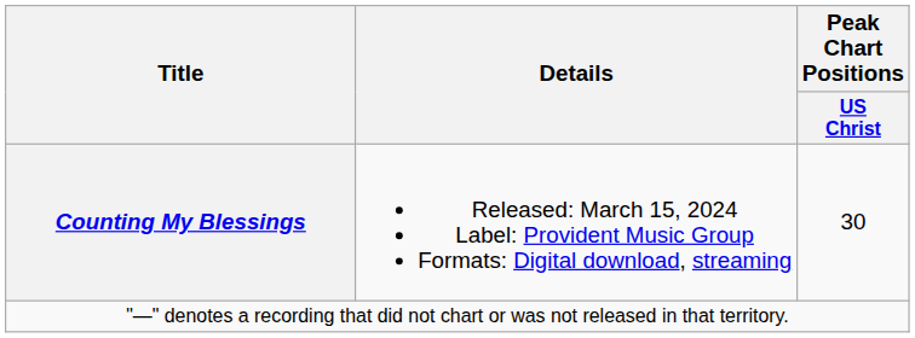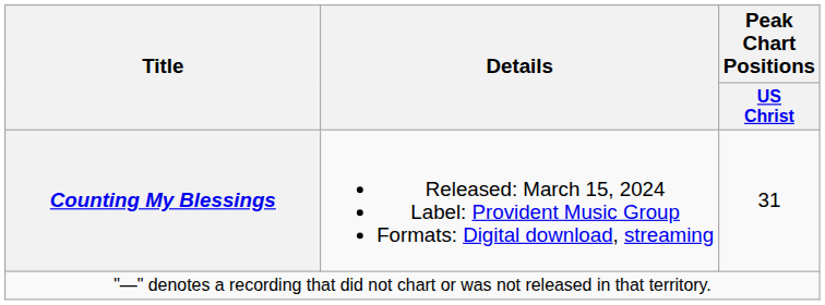 <table class="wikitable plainrowheaders" style="text-align:center;">
 <tr>
 <th scope="col" rowspan="2" style="width:15em;">Title</th>
 <th rowspan="2" scope="col">Details</th>
 <th>Peak<br>Chart<br>Positions</th>
 </tr>
 <tr>
 <th scope="col" style="width:3em;font-size:85%;"><a href='#'>US<br>Christ</a><br></th>
 </tr>
 <tr>
 <th scope="row"><em><a href='#'>Counting My Blessings</a></em></th>
 <td><br><ul><li>Released: March 15, 2024</li><li>Label: <a href='#'>Provident Music Group</a></li><li>Formats: <a href='#'>Digital download</a>, <a href='#'>streaming</a></li></ul></td>
-<td>30</td>
+<td>31</td>
 </tr>
 <tr>
 <td colspan="11" style="font-size:85%">"—" denotes a recording that did not chart or was not released in that territory.</td>
 </tr>
 </table>
